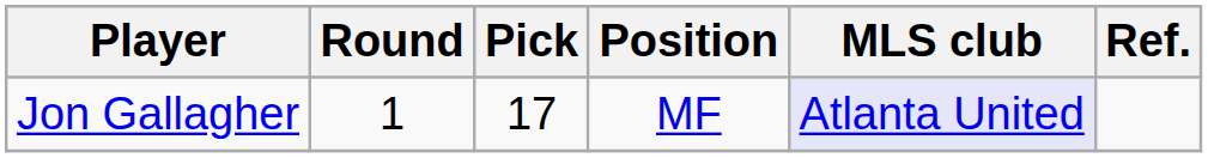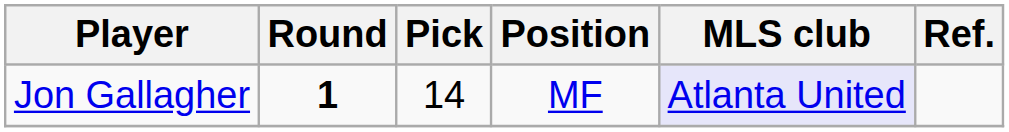 <table class="wikitable" style="text-align:center;">
 <tr style="background:#C0C0C0;">
 <th>Player</th>
 <th>Round</th>
 <th>Pick</th>
 <th>Position</th>
 <th>MLS club</th>
 <th>Ref.</th>
 </tr>
 <tr>
 <td><a href='#'>Jon Gallagher</a></td>
-<td>1</td>
-<td>17</td>
+<td><strong>1</strong></td>
+<td>14</td>
 <td><a href='#'>MF</a></td>
 <td style="background: lavender;"><a href='#'>Atlanta United</a></td>
 <td></td>
 </tr>
 <tr>
 </tr>
 </table>
